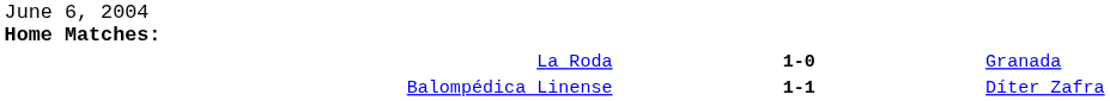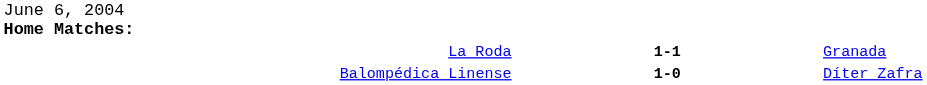 <table width=100% cellspacing=1>
 <tr>
 <th width=20%></th>
 <th width=12%></th>
 <th width=20%></th>
 <th></th>
 </tr>
 <tr>
 <td>June 6, 2004<br><strong>Home Matches:</strong></td>
 </tr>
 <tr style=font-size:90%>
 <td align=right><a href='#'>La Roda</a></td>
-<td align=center><strong>1-0</strong></td>
+<td align=center><strong>1-1</strong></td>
 <td><a href='#'>Granada</a></td>
 </tr>
 <tr style=font-size:90%>
 <td align=right><a href='#'>Balompédica Linense</a></td>
-<td align=center><strong>1-1</strong></td>
+<td align=center><strong>1-0</strong></td>
 <td><a href='#'>Díter Zafra</a></td>
 </tr>
 </table>
